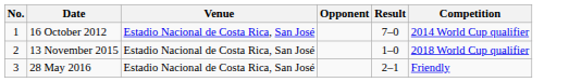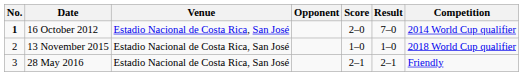 <table class="wikitable sortable">
 <tr>
 <th scope="col">No.</th>
 <th scope="col">Date</th>
 <th scope="col">Venue</th>
 <th scope="col">Opponent</th>
+<th scope="col">Score</th>
 <th scope="col">Result</th>
 <th scope="col">Competition</th>
 </tr>
 <tr>
-<td style="text-align:center">1</td>
+<td style="text-align:center"><strong>1</strong></td>
 <td>16 October 2012</td>
 <td><a href='#'>Estadio Nacional de Costa Rica</a>, <a href='#'>San José</a></td>
 <td></td>
+<td style="text-align:center">2–0</td>
 <td style="text-align:center">7–0</td>
 <td><a href='#'>2014 World Cup qualifier</a></td>
 </tr>
 <tr>
 <td style="text-align:center">2</td>
 <td>13 November 2015</td>
 <td>Estadio Nacional de Costa Rica, San José</td>
 <td></td>
 <td style="text-align:center">1–0</td>
+<td style="text-align:center">1–0</td>
 <td><a href='#'>2018 World Cup qualifier</a></td>
 </tr>
 <tr>
 <td style="text-align:center">3</td>
 <td>28 May 2016</td>
 <td>Estadio Nacional de Costa Rica, San José</td>
 <td></td>
 <td style="text-align:center">2–1</td>
+<td style="text-align:center">2–1</td>
 <td><a href='#'>Friendly</a></td>
 </tr>
 </table>
